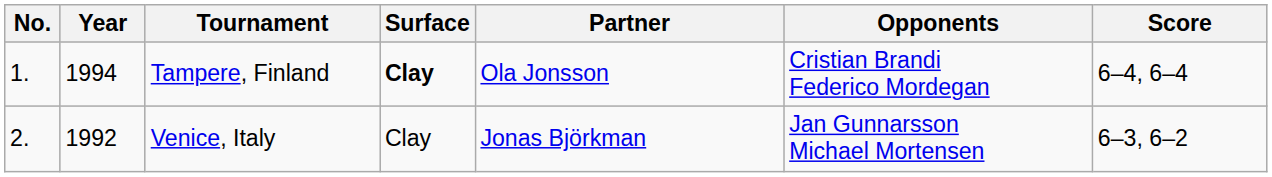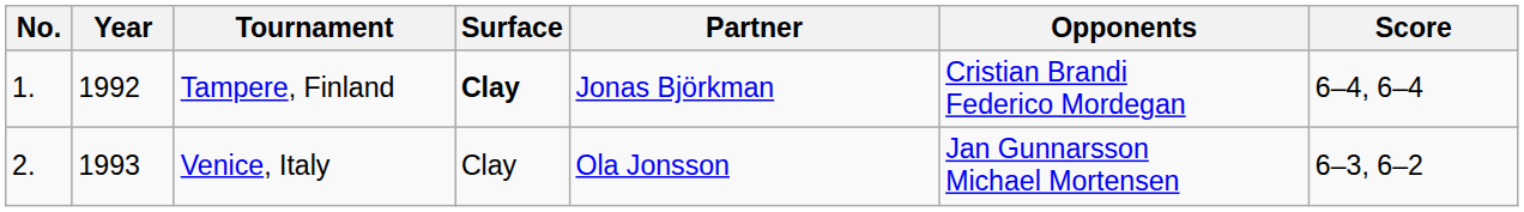 <table class="sortable wikitable" style=font-size:97%>
 <tr>
 <th width=30>No.</th>
 <th width=50>Year</th>
 <th width=150>Tournament</th>
 <th width=50>Surface</th>
 <th width=200>Partner</th>
 <th width=200>Opponents</th>
 <th style="width:110px" class="unsortable">Score</th>
 </tr>
 <tr>
 <td>1.</td>
-<td>1994</td>
+<td>1992</td>
 <td><a href='#'>Tampere</a>, Finland</td>
 <td><strong>Clay</strong></td>
-<td> <a href='#'>Ola Jonsson</a></td>
+<td> <a href='#'>Jonas Björkman</a></td>
 <td> <a href='#'>Cristian Brandi</a><br> <a href='#'>Federico Mordegan</a></td>
 <td>6–4, 6–4</td>
 </tr>
 <tr>
 <td>2.</td>
-<td>1992</td>
+<td>1993</td>
 <td><a href='#'>Venice</a>, Italy</td>
 <td>Clay</td>
-<td> <a href='#'>Jonas Björkman</a></td>
+<td> <a href='#'>Ola Jonsson</a></td>
 <td> <a href='#'>Jan Gunnarsson</a><br> <a href='#'>Michael Mortensen</a></td>
 <td>6–3, 6–2</td>
 </tr>
 </table>
